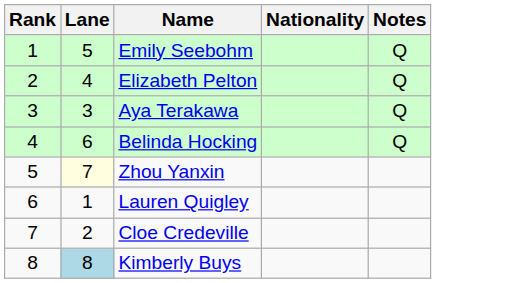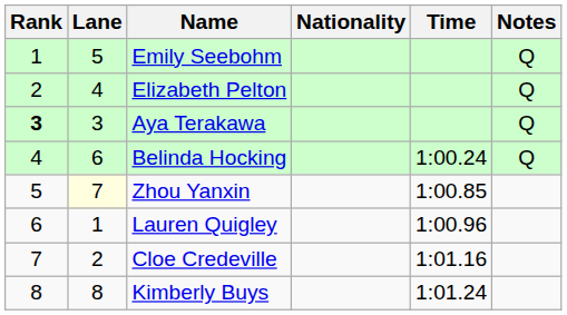 <table class="wikitable sortable" style="text-align:center">
 <tr>
 <th>Rank</th>
 <th>Lane</th>
 <th>Name</th>
 <th>Nationality</th>
+<th>Time</th>
 <th>Notes</th>
 </tr>
 <tr bgcolor=ccffcc>
 <td>1</td>
 <td>5</td>
 <td align=left><a href='#'>Emily Seebohm</a></td>
 <td align=left></td>
+<td></td>
 <td>Q</td>
 </tr>
 <tr bgcolor=ccffcc>
 <td>2</td>
 <td>4</td>
 <td align=left><a href='#'>Elizabeth Pelton</a></td>
 <td align=left></td>
+<td></td>
 <td>Q</td>
 </tr>
 <tr bgcolor=ccffcc>
-<td>3</td>
+<td><strong>3</strong></td>
 <td>3</td>
 <td align=left><a href='#'>Aya Terakawa</a></td>
 <td align=left></td>
+<td></td>
 <td>Q</td>
 </tr>
 <tr bgcolor=ccffcc>
 <td>4</td>
 <td>6</td>
 <td align=left><a href='#'>Belinda Hocking</a></td>
 <td align=left></td>
+<td>1:00.24</td>
 <td>Q</td>
 </tr>
 <tr>
 <td>5</td>
 <td style="background: lightyellow;">7</td>
 <td align=left><a href='#'>Zhou Yanxin</a></td>
 <td align=left></td>
+<td>1:00.85</td>
 <td></td>
 </tr>
 <tr>
 <td>6</td>
 <td>1</td>
 <td align=left><a href='#'>Lauren Quigley</a></td>
 <td align=left></td>
+<td>1:00.96</td>
 <td></td>
 </tr>
 <tr>
 <td>7</td>
 <td>2</td>
 <td align=left><a href='#'>Cloe Credeville</a></td>
 <td align=left></td>
+<td>1:01.16</td>
 <td></td>
 </tr>
 <tr>
 <td>8</td>
-<td style="background: lightblue;">8</td>
+<td>8</td>
 <td align=left><a href='#'>Kimberly Buys</a></td>
 <td align=left></td>
+<td>1:01.24</td>
 <td></td>
 </tr>
 </table>
